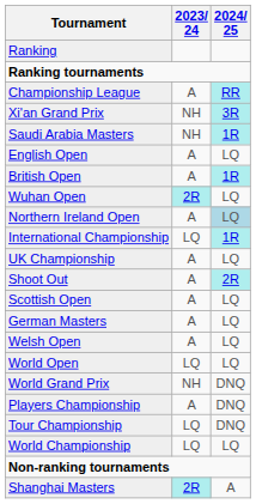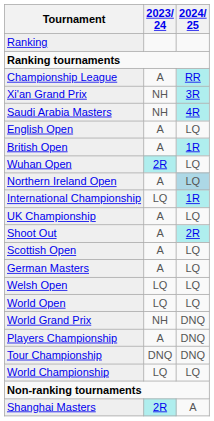 <table class="wikitable" style="font-size:85%;">
 <tr>
 <th>Tournament</th>
 <th><a href='#'>2023/<br>24</a></th>
 <th><a href='#'>2024/<br>25</a></th>
 </tr>
 <tr>
 <td style="background:#EFEFEF;"><a href='#'>Ranking</a></td>
 <td align="center"></td>
 <td align="center"></td>
 </tr>
 <tr>
 <td colspan="10"><strong>Ranking tournaments</strong></td>
 </tr>
 <tr>
 <td style="background:#EFEFEF;"><a href='#'>Championship League</a></td>
 <td align="center" style="color:#555555;">A</td>
 <td align="center" style="background:#afeeee;"><a href='#'>RR</a></td>
 </tr>
 <tr>
 <td style="background:#EFEFEF;"><a href='#'>Xi'an Grand Prix</a></td>
 <td align="center" style="color:#555555;">NH</td>
 <td align="center" style="background:#afeeee;"><a href='#'>3R</a></td>
 </tr>
 <tr>
 <td style="background:#EFEFEF;"><a href='#'>Saudi Arabia Masters</a></td>
 <td align="center" style="color:#555555;">NH</td>
-<td align="center" style="background:#afeeee;"><a href='#'>1R</a></td>
+<td align="center" style="background:#afeeee;"><a href='#'>4R</a></td>
 </tr>
 <tr>
 <td style="background:#EFEFEF;"><a href='#'>English Open</a></td>
 <td align="center" style="color:#555555;">A</td>
 <td align="center" style="color:#555555;">LQ</td>
 </tr>
 <tr>
 <td style="background:#EFEFEF;"><a href='#'>British Open</a></td>
 <td align="center" style="color:#555555;">A</td>
 <td align="center" style="background:#afeeee;"><a href='#'>1R</a></td>
 </tr>
 <tr>
 <td style="background:#EFEFEF;"><a href='#'>Wuhan Open</a></td>
 <td align="center" style="background:#afeeee;"><a href='#'>2R</a></td>
 <td align="center" style="color:#555555;">LQ</td>
 </tr>
 <tr>
 <td style="background:#EFEFEF;"><a href='#'>Northern Ireland Open</a></td>
 <td align="center" style="color:#555555;">A</td>
 <td align="center" style="background: lightblue; color:#555555;">LQ</td>
 </tr>
 <tr>
 <td style="background:#EFEFEF;"><a href='#'>International Championship</a></td>
 <td align="center" style="color:#555555;">LQ</td>
 <td align="center" style="background:#afeeee;"><a href='#'>1R</a></td>
 </tr>
 <tr>
 <td style="background:#EFEFEF;"><a href='#'>UK Championship</a></td>
 <td align="center" style="color:#555555;">A</td>
 <td align="center" style="color:#555555;">LQ</td>
 </tr>
 <tr>
 <td style="background:#EFEFEF;"><a href='#'>Shoot Out</a></td>
 <td align="center" style="color:#555555;">A</td>
 <td align="center" style="background:#afeeee;"><a href='#'>2R</a></td>
 </tr>
 <tr>
 <td style="background:#EFEFEF;"><a href='#'>Scottish Open</a></td>
 <td align="center" style="color:#555555;">A</td>
 <td align="center" style="color:#555555;">LQ</td>
 </tr>
 <tr>
 <td style="background:#EFEFEF;"><a href='#'>German Masters</a></td>
 <td align="center" style="color:#555555;">A</td>
 <td align="center" style="color:#555555;">LQ</td>
 </tr>
 <tr>
 <td style="background:#EFEFEF;"><a href='#'>Welsh Open</a></td>
-<td align="center" style="color:#555555;">A</td>
+<td align="center" style="color:#555555;">LQ</td>
 <td align="center" style="color:#555555;">LQ</td>
 </tr>
 <tr>
 <td style="background:#EFEFEF;"><a href='#'>World Open</a></td>
 <td align="center" style="color:#555555;">LQ</td>
 <td align="center" style="color:#555555;">LQ</td>
 </tr>
 <tr>
 <td style="background:#EFEFEF;"><a href='#'>World Grand Prix</a></td>
 <td align="center" style="color:#555555;">NH</td>
 <td align="center" style="color:#555555;">DNQ</td>
 </tr>
 <tr>
 <td style="background:#EFEFEF;"><a href='#'>Players Championship</a></td>
 <td align="center" style="color:#555555;">A</td>
 <td align="center" style="color:#555555;">DNQ</td>
 </tr>
 <tr>
 <td style="background:#EFEFEF;"><a href='#'>Tour Championship</a></td>
-<td align="center" style="color:#555555;">LQ</td>
+<td align="center" style="color:#555555;">DNQ</td>
 <td align="center" style="color:#555555;">DNQ</td>
 </tr>
 <tr>
 <td style="background:#EFEFEF;"><a href='#'>World Championship</a></td>
 <td align="center" style="color:#555555;">LQ</td>
 <td align="center" style="color:#555555;">LQ</td>
 </tr>
 <tr>
 <td colspan="10"><strong>Non-ranking tournaments</strong></td>
 </tr>
 <tr>
 <td style="background:#EFEFEF;"><a href='#'>Shanghai Masters</a></td>
 <td align="center" style="background:#afeeee;"><a href='#'>2R</a></td>
 <td align="center" style="color:#555555;">A</td>
 </tr>
 </table>
